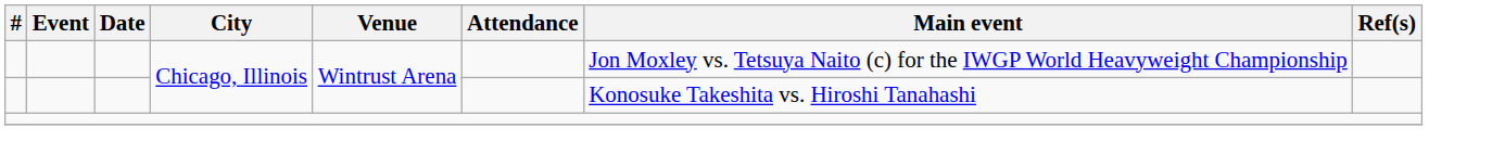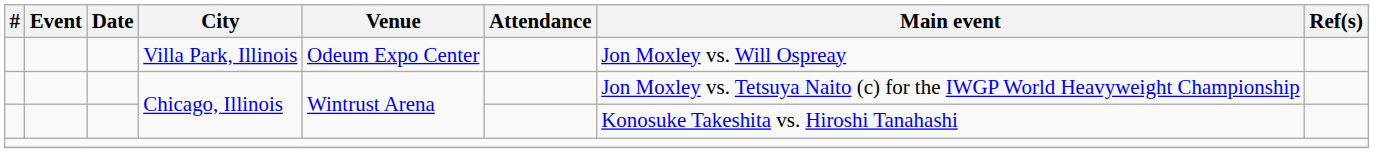 <table class="wikitable sortable" align="center">
 <tr>
 <th>#</th>
 <th>Event</th>
 <th>Date</th>
 <th>City</th>
 <th>Venue</th>
 <th>Attendance</th>
 <th>Main event</th>
 <th>Ref(s)</th>
+</tr>
+<tr>
+<td></td>
+<td></td>
+<td></td>
+<td><a href='#'>Villa Park, Illinois</a></td>
+<td><a href='#'>Odeum Expo Center</a></td>
+<td></td>
+<td align="left"><a href='#'>Jon Moxley</a> vs. <a href='#'>Will Ospreay</a></td>
+<td></td>
 </tr>
 <tr>
 <td></td>
 <td></td>
 <td></td>
 <td rowspan="2"><a href='#'>Chicago, Illinois</a></td>
 <td rowspan="2"><a href='#'>Wintrust Arena</a></td>
 <td></td>
 <td align="left"><a href='#'>Jon Moxley</a> vs. <a href='#'>Tetsuya Naito</a> (c) for the <a href='#'>IWGP World Heavyweight Championship</a></td>
 <td></td>
 </tr>
 <tr>
 <td></td>
 <td></td>
 <td></td>
 <td></td>
 <td align="left"><a href='#'>Konosuke Takeshita</a> vs. <a href='#'>Hiroshi Tanahashi</a></td>
 <td></td>
 </tr>
 <tr>
 <td colspan="8"></td>
 </tr>
 <tr>
 </tr>
 </table>
